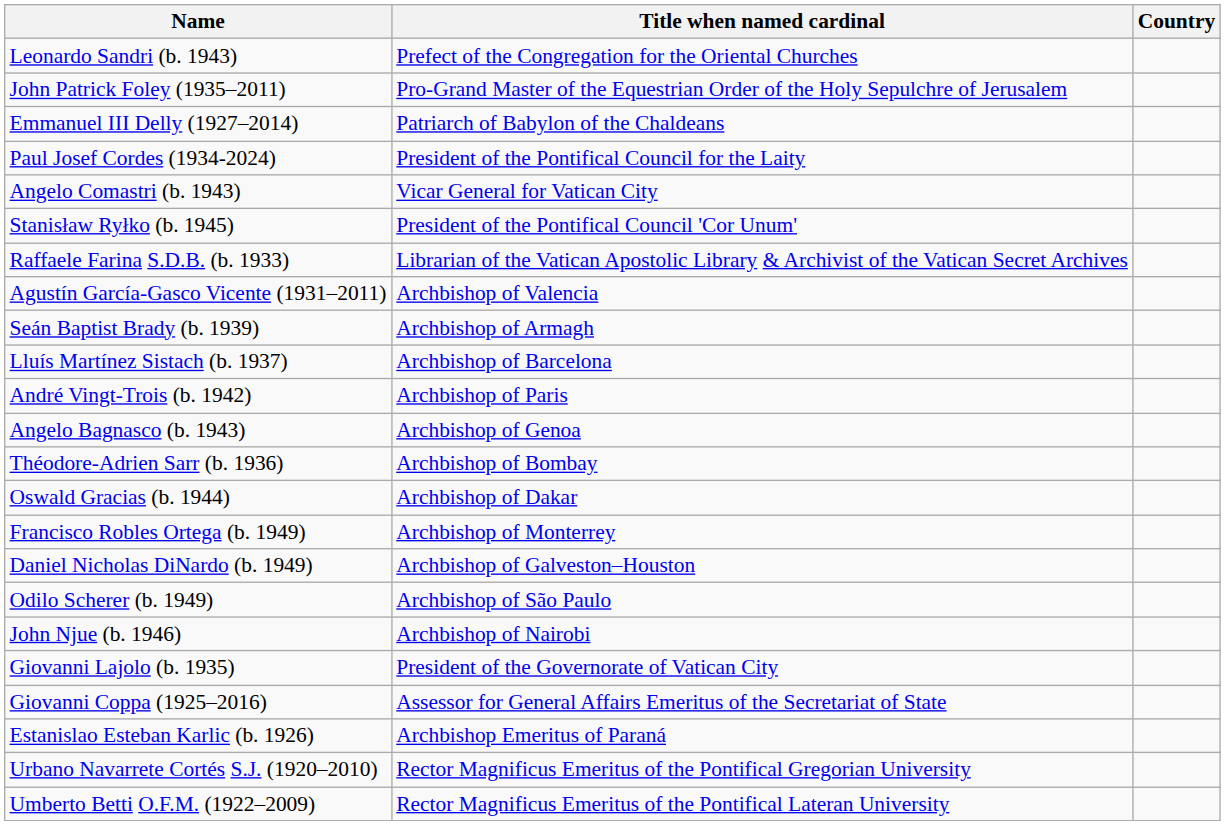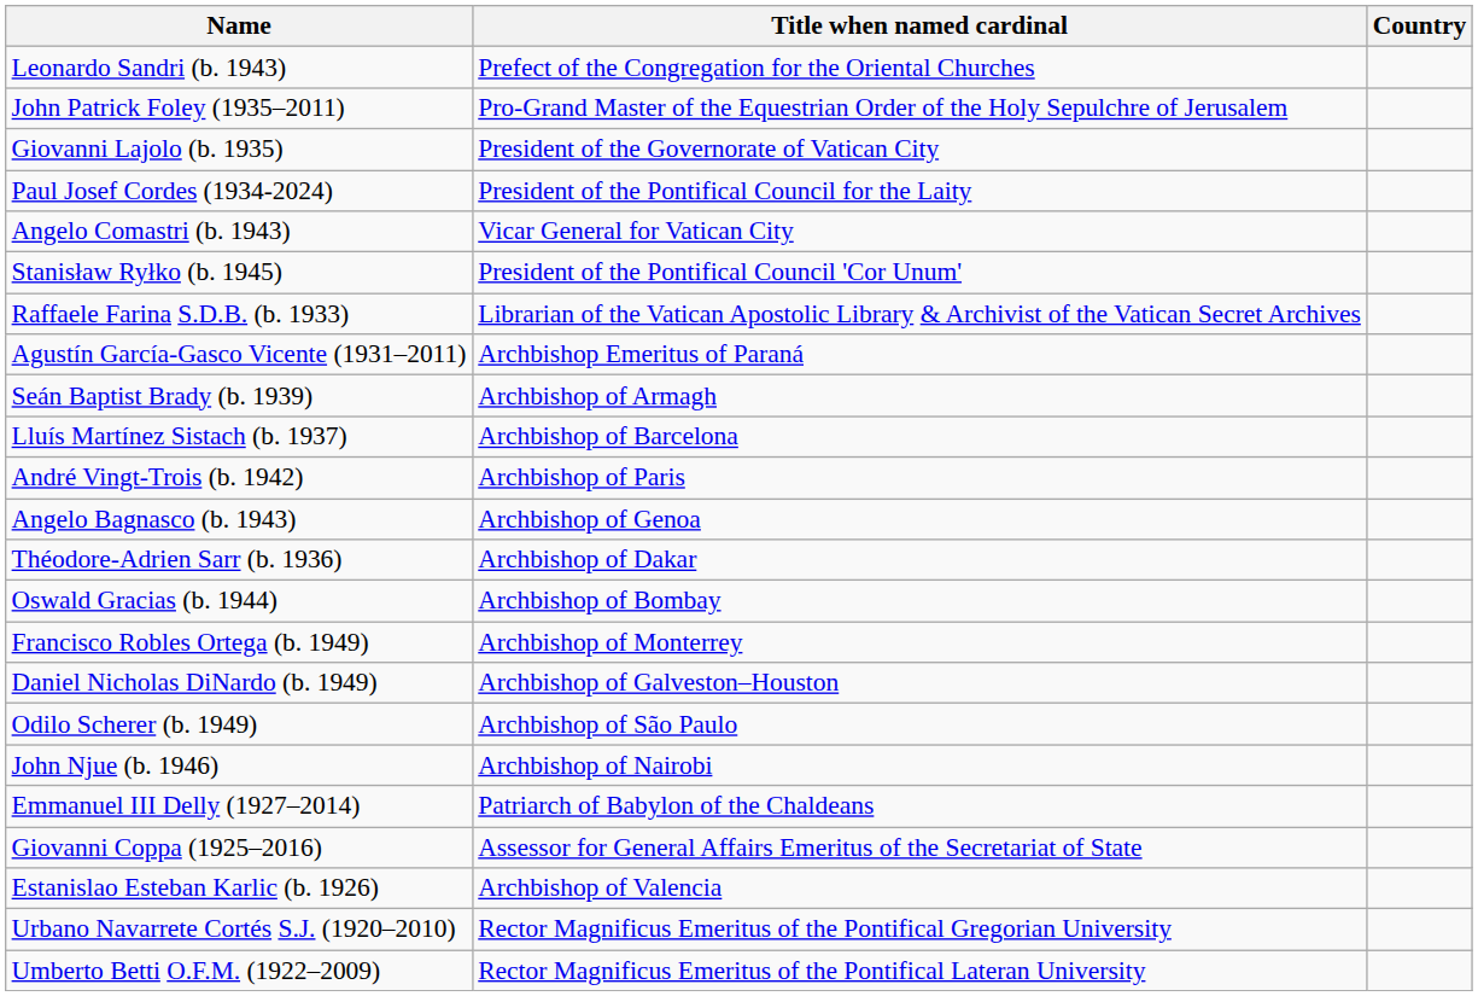 <table class="wikitable sortable">
 <tr>
 <th>Name</th>
 <th>Title when named cardinal</th>
 <th>Country</th>
 </tr>
 <tr>
 <td><a href='#'>Leonardo Sandri</a> (b. 1943)</td>
 <td><a href='#'>Prefect of the Congregation for the Oriental Churches</a></td>
 <td></td>
 </tr>
 <tr>
 <td><a href='#'>John Patrick Foley</a> (1935–2011)</td>
 <td><a href='#'>Pro-Grand Master of the Equestrian Order of the Holy Sepulchre of Jerusalem</a></td>
 <td></td>
 </tr>
 <tr>
-<td><a href='#'>Emmanuel III Delly</a> (1927–2014)</td>
-<td><a href='#'>Patriarch of Babylon of the Chaldeans</a></td>
+<td><a href='#'>Giovanni Lajolo</a> (b. 1935)</td>
+<td><a href='#'>President of the Governorate of Vatican City</a></td>
 <td></td>
 </tr>
 <tr>
 <td><a href='#'>Paul Josef Cordes</a> (1934-2024)</td>
 <td><a href='#'>President of the Pontifical Council for the Laity</a></td>
 <td></td>
 </tr>
 <tr>
 <td><a href='#'>Angelo Comastri</a> (b. 1943)</td>
 <td><a href='#'>Vicar General for Vatican City</a></td>
 <td></td>
 </tr>
 <tr>
 <td><a href='#'>Stanisław Ryłko</a> (b. 1945)</td>
 <td><a href='#'>President of the Pontifical Council 'Cor Unum'</a></td>
 <td></td>
 </tr>
 <tr>
 <td><a href='#'>Raffaele Farina</a> <a href='#'>S.D.B.</a> (b. 1933)</td>
 <td><a href='#'>Librarian of the Vatican Apostolic Library</a> <a href='#'>& Archivist of the Vatican Secret Archives</a></td>
 <td></td>
 </tr>
 <tr>
 <td><a href='#'>Agustín García-Gasco Vicente</a> (1931–2011)</td>
-<td><a href='#'>Archbishop of Valencia</a></td>
+<td><a href='#'>Archbishop Emeritus of Paraná</a></td>
 <td></td>
 </tr>
 <tr>
 <td><a href='#'>Seán Baptist Brady</a> (b. 1939)</td>
 <td><a href='#'>Archbishop of Armagh</a></td>
 <td></td>
 </tr>
 <tr>
 <td><a href='#'>Lluís Martínez Sistach</a> (b. 1937)</td>
 <td><a href='#'>Archbishop of Barcelona</a></td>
 <td></td>
 </tr>
 <tr>
 <td><a href='#'>André Vingt-Trois</a> (b. 1942)</td>
 <td><a href='#'>Archbishop of Paris</a></td>
 <td></td>
 </tr>
 <tr>
 <td><a href='#'>Angelo Bagnasco</a> (b. 1943)</td>
 <td><a href='#'>Archbishop of Genoa</a></td>
 <td></td>
 </tr>
 <tr>
 <td><a href='#'>Théodore-Adrien Sarr</a> (b. 1936)</td>
-<td><a href='#'>Archbishop of Bombay</a></td>
+<td><a href='#'>Archbishop of Dakar</a></td>
 <td></td>
 </tr>
 <tr>
 <td><a href='#'>Oswald Gracias</a> (b. 1944)</td>
-<td><a href='#'>Archbishop of Dakar</a></td>
+<td><a href='#'>Archbishop of Bombay</a></td>
 <td></td>
 </tr>
 <tr>
 <td><a href='#'>Francisco Robles Ortega</a> (b. 1949)</td>
 <td><a href='#'>Archbishop of Monterrey</a></td>
 <td></td>
 </tr>
 <tr>
 <td><a href='#'>Daniel Nicholas DiNardo</a> (b. 1949)</td>
 <td><a href='#'>Archbishop of Galveston–Houston</a></td>
 <td></td>
 </tr>
 <tr>
 <td><a href='#'>Odilo Scherer</a> (b. 1949)</td>
 <td><a href='#'>Archbishop of São Paulo</a></td>
 <td></td>
 </tr>
 <tr>
 <td><a href='#'>John Njue</a> (b. 1946)</td>
 <td><a href='#'>Archbishop of Nairobi</a></td>
 <td></td>
 </tr>
 <tr>
-<td><a href='#'>Giovanni Lajolo</a> (b. 1935)</td>
-<td><a href='#'>President of the Governorate of Vatican City</a></td>
+<td><a href='#'>Emmanuel III Delly</a> (1927–2014)</td>
+<td><a href='#'>Patriarch of Babylon of the Chaldeans</a></td>
 <td></td>
 </tr>
 <tr>
 <td><a href='#'>Giovanni Coppa</a> (1925–2016)</td>
 <td><a href='#'>Assessor for General Affairs Emeritus of the Secretariat of State</a></td>
 <td></td>
 </tr>
 <tr>
 <td><a href='#'>Estanislao Esteban Karlic</a> (b. 1926)</td>
-<td><a href='#'>Archbishop Emeritus of Paraná</a></td>
+<td><a href='#'>Archbishop of Valencia</a></td>
 <td></td>
 </tr>
 <tr>
 <td><a href='#'>Urbano Navarrete Cortés</a> <a href='#'>S.J.</a> (1920–2010)</td>
 <td><a href='#'>Rector Magnificus Emeritus of the Pontifical Gregorian University</a></td>
 <td></td>
 </tr>
 <tr>
 <td><a href='#'>Umberto Betti</a> <a href='#'>O.F.M.</a> (1922–2009)</td>
 <td><a href='#'>Rector Magnificus Emeritus of the Pontifical Lateran University</a></td>
 <td></td>
 </tr>
 </table>
